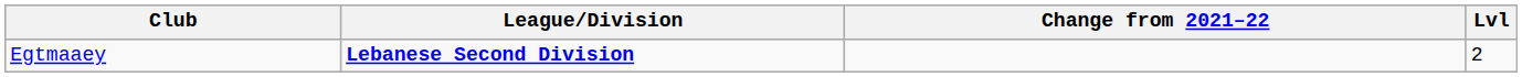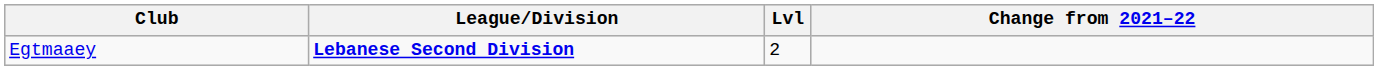 <table class="wikitable sortable" width="100%" style="font-size:90%">
 <tr>
 <th width="20%">Club</th>
 <th width="30%">League/Division</th>
+<th width="3%">Lvl</th>
 <th width="37%">Change from <a href='#'>2021–22</a></th>
-<th width="3%">Lvl</th>
 </tr>
 <tr>
 <td><a href='#'>Egtmaaey</a></td>
 <td><strong><a href='#'>Lebanese Second Division</a></strong></td>
+<td>2</td>
 <td></td>
-<td>2</td>
 </tr>
 </table>
